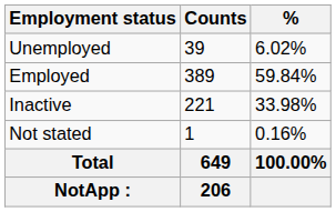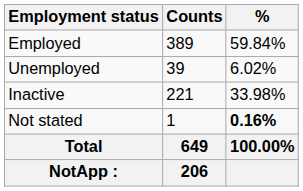 <table class="wikitable sortable">
 <tr>
 <th>Employment status</th>
 <th>Counts</th>
 <th>%</th>
 </tr>
 <tr>
+<td>Employed</td>
+<td>389</td>
+<td>59.84%</td>
+</tr>
+<tr>
 <td>Unemployed</td>
 <td>39</td>
 <td>6.02%</td>
-</tr>
-<tr>
-<td>Employed</td>
-<td>389</td>
-<td>59.84%</td>
 </tr>
 <tr>
 <td>Inactive</td>
 <td>221</td>
 <td>33.98%</td>
 </tr>
 <tr>
 <td>Not stated</td>
 <td>1</td>
-<td>0.16%</td>
+<td><strong>0.16%</strong></td>
 </tr>
 <tr>
 <th>Total</th>
 <th>649</th>
 <th>100.00%</th>
 </tr>
 <tr>
 <th>NotApp :</th>
 <th>206</th>
 <th></th>
 </tr>
 </table>
